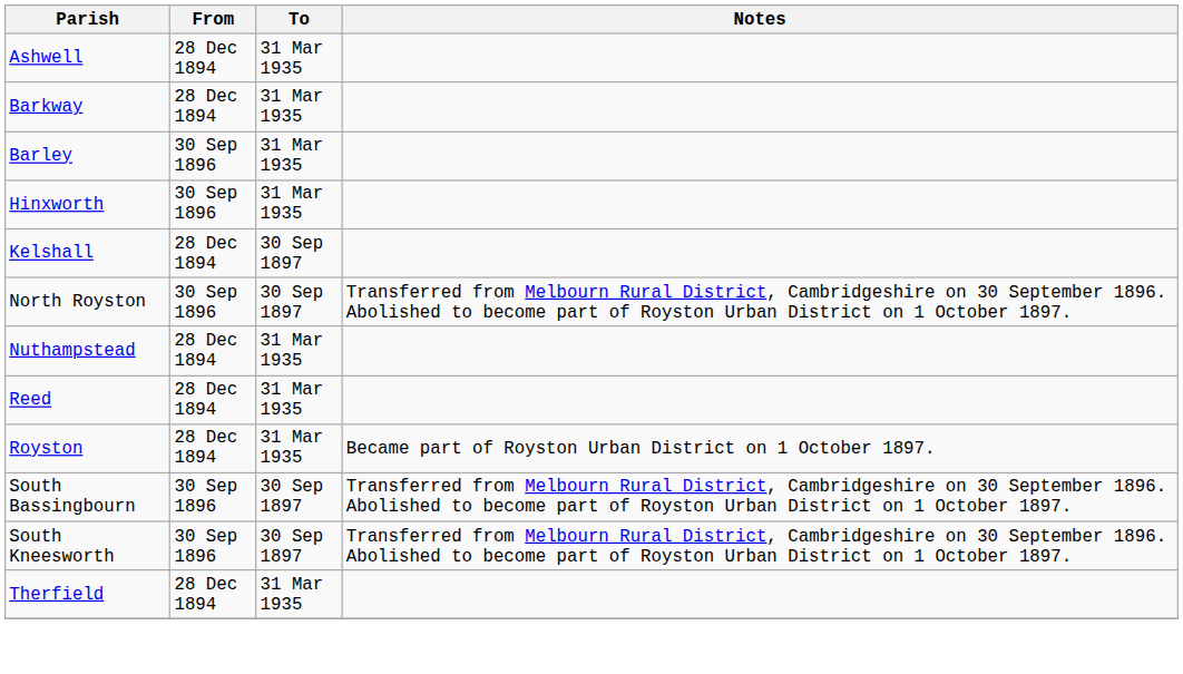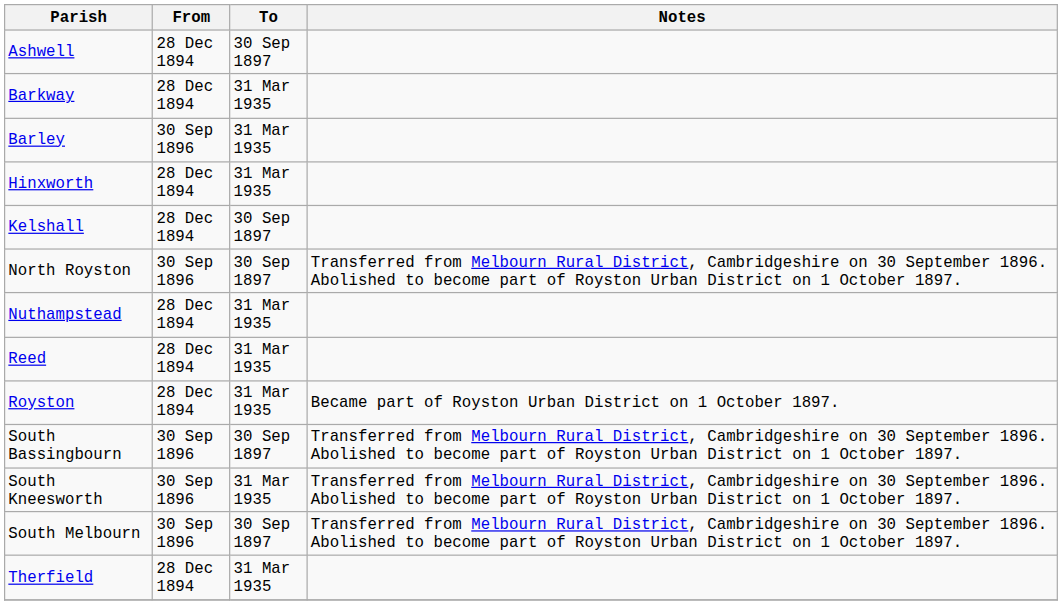 <table class="wikitable sortable">
 <tr>
 <th>Parish</th>
 <th>From</th>
 <th>To</th>
 <th class="unsortable">Notes</th>
 </tr>
 <tr>
 <td><a href='#'>Ashwell</a></td>
 <td>28 Dec 1894</td>
-<td>31 Mar 1935</td>
+<td>30 Sep 1897</td>
 <td></td>
 </tr>
 <tr>
 <td><a href='#'>Barkway</a></td>
 <td>28 Dec 1894</td>
 <td>31 Mar 1935</td>
 <td></td>
 </tr>
 <tr>
 <td><a href='#'>Barley</a></td>
 <td>30 Sep 1896</td>
 <td>31 Mar 1935</td>
 <td></td>
 </tr>
 <tr>
 <td><a href='#'>Hinxworth</a></td>
-<td>30 Sep 1896</td>
+<td>28 Dec 1894</td>
 <td>31 Mar 1935</td>
 <td></td>
 </tr>
 <tr>
 <td><a href='#'>Kelshall</a></td>
 <td>28 Dec 1894</td>
 <td>30 Sep 1897</td>
 <td></td>
 </tr>
 <tr>
 <td>North Royston</td>
 <td>30 Sep 1896</td>
 <td>30 Sep 1897</td>
 <td>Transferred from <a href='#'>Melbourn Rural District</a>, Cambridgeshire on 30 September 1896. Abolished to become part of Royston Urban District on 1 October 1897.</td>
 </tr>
 <tr>
 <td><a href='#'>Nuthampstead</a></td>
 <td>28 Dec 1894</td>
 <td>31 Mar 1935</td>
 <td></td>
 </tr>
 <tr>
 <td><a href='#'>Reed</a></td>
 <td>28 Dec 1894</td>
 <td>31 Mar 1935</td>
 <td></td>
 </tr>
 <tr>
 <td><a href='#'>Royston</a></td>
 <td>28 Dec 1894</td>
 <td>31 Mar 1935</td>
 <td>Became part of Royston Urban District on 1 October 1897.</td>
 </tr>
 <tr>
 <td>South Bassingbourn</td>
 <td>30 Sep 1896</td>
 <td>30 Sep 1897</td>
 <td>Transferred from <a href='#'>Melbourn Rural District</a>, Cambridgeshire on 30 September 1896. Abolished to become part of Royston Urban District on 1 October 1897.</td>
 </tr>
 <tr>
 <td>South Kneesworth</td>
 <td>30 Sep 1896</td>
+<td>31 Mar 1935</td>
+<td>Transferred from <a href='#'>Melbourn Rural District</a>, Cambridgeshire on 30 September 1896. Abolished to become part of Royston Urban District on 1 October 1897.</td>
+</tr>
+<tr>
+<td>South Melbourn</td>
+<td>30 Sep 1896</td>
 <td>30 Sep 1897</td>
 <td>Transferred from <a href='#'>Melbourn Rural District</a>, Cambridgeshire on 30 September 1896. Abolished to become part of Royston Urban District on 1 October 1897.</td>
 </tr>
 <tr>
 <td><a href='#'>Therfield</a></td>
 <td>28 Dec 1894</td>
 <td>31 Mar 1935</td>
 <td></td>
 </tr>
 <tr>
 </tr>
 </table>
